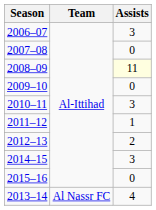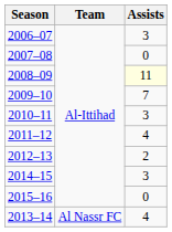 <table class="wikitable" style="text-align: center;">
 <tr>
 <th>Season</th>
 <th>Team</th>
 <th>Assists</th>
 </tr>
 <tr>
 <td><a href='#'>2006–07</a></td>
 <td rowspan="9"><a href='#'>Al-Ittihad</a></td>
 <td>3</td>
 </tr>
 <tr>
 <td><a href='#'>2007–08</a></td>
 <td>0</td>
 </tr>
 <tr>
 <td><a href='#'>2008–09</a></td>
 <td style="background: lightyellow;">11</td>
 </tr>
 <tr>
 <td><a href='#'>2009–10</a></td>
-<td>0</td>
+<td>7</td>
 </tr>
 <tr>
 <td><a href='#'>2010–11</a></td>
 <td>3</td>
 </tr>
 <tr>
 <td><a href='#'>2011–12</a></td>
-<td>1</td>
+<td>4</td>
 </tr>
 <tr>
 <td><a href='#'>2012–13</a></td>
 <td>2</td>
 </tr>
 <tr>
 <td><a href='#'>2014–15</a></td>
 <td>3</td>
 </tr>
 <tr>
 <td><a href='#'>2015–16</a></td>
 <td>0</td>
 </tr>
 <tr>
 <td><a href='#'>2013–14</a></td>
 <td rowspan="1"><a href='#'>Al Nassr FC</a></td>
 <td>4</td>
 </tr>
 </table>
